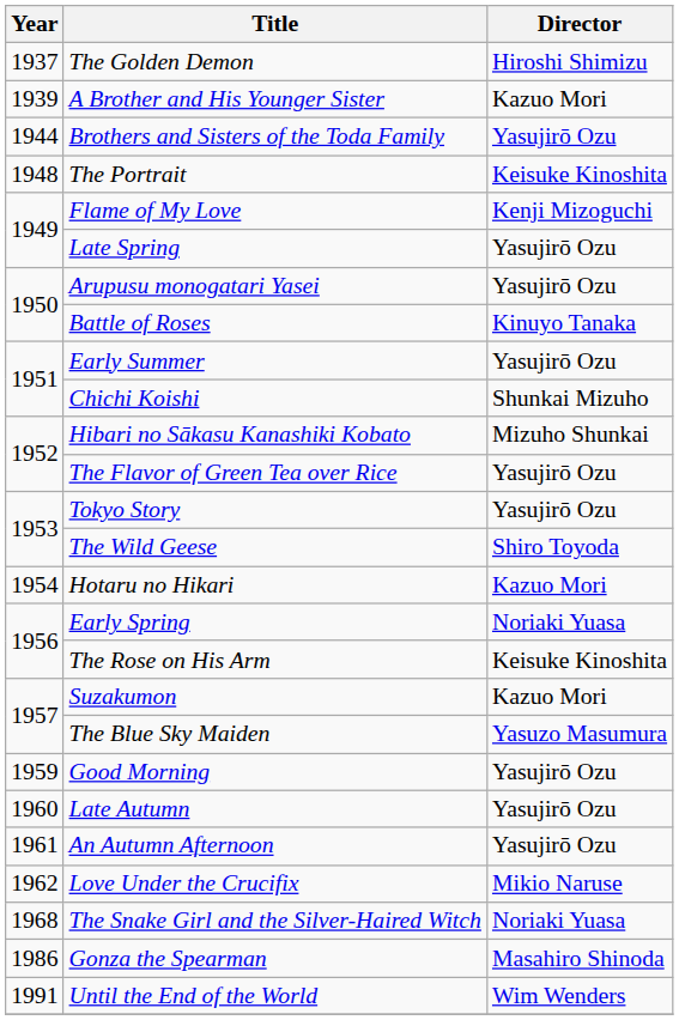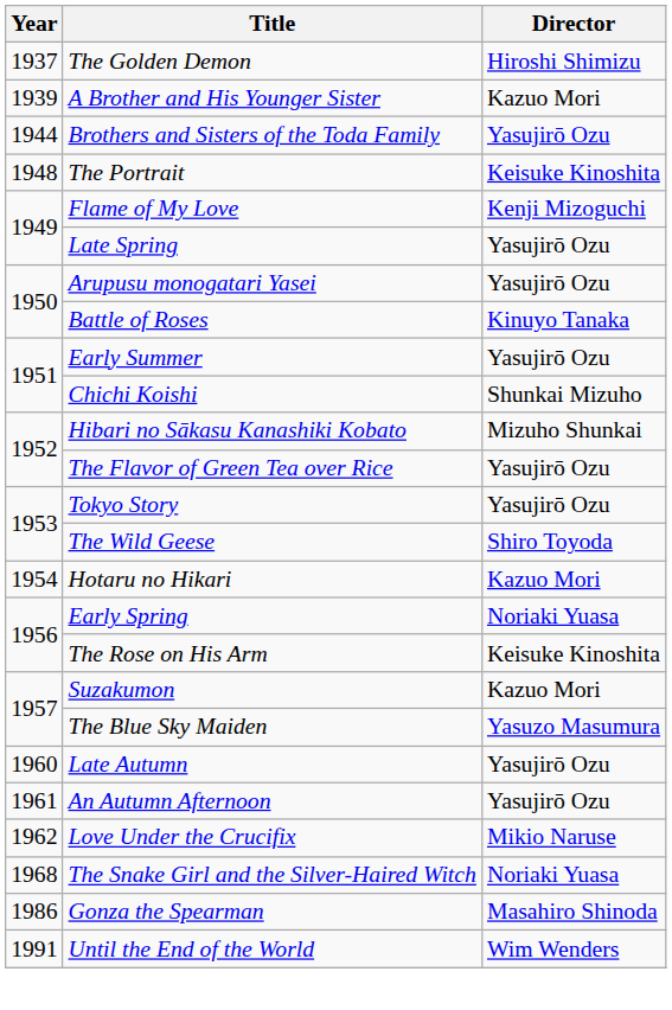 <table class="wikitable sortable">
 <tr>
 <th>Year</th>
 <th>Title</th>
 <th>Director</th>
 </tr>
 <tr>
 <td>1937</td>
 <td><em>The Golden Demon</em></td>
 <td><a href='#'>Hiroshi Shimizu</a></td>
 </tr>
 <tr>
 <td>1939</td>
 <td><em><a href='#'>A Brother and His Younger Sister</a></em></td>
 <td>Kazuo Mori</td>
 </tr>
 <tr>
 <td>1944</td>
 <td><em><a href='#'>Brothers and Sisters of the Toda Family</a></em></td>
 <td><a href='#'>Yasujirō Ozu</a></td>
 </tr>
 <tr>
 <td>1948</td>
 <td><em>The Portrait</em></td>
 <td><a href='#'>Keisuke Kinoshita</a></td>
 </tr>
 <tr>
 <td rowspan=2>1949</td>
 <td><em><a href='#'>Flame of My Love</a></em></td>
 <td><a href='#'>Kenji Mizoguchi</a></td>
 </tr>
 <tr>
 <td><em><a href='#'>Late Spring</a></em></td>
 <td>Yasujirō Ozu</td>
 </tr>
 <tr>
 <td rowspan=2>1950</td>
 <td><em><a href='#'>Arupusu monogatari Yasei</a></em></td>
 <td>Yasujirō Ozu</td>
 </tr>
 <tr>
 <td><em><a href='#'>Battle of Roses</a></em></td>
 <td><a href='#'>Kinuyo Tanaka</a></td>
 </tr>
 <tr>
 <td rowspan=2>1951</td>
 <td><em><a href='#'>Early Summer</a></em></td>
 <td>Yasujirō Ozu</td>
 </tr>
 <tr>
 <td><em><a href='#'>Chichi Koishi</a></em></td>
 <td>Shunkai Mizuho</td>
 </tr>
 <tr>
 <td rowspan=2>1952</td>
 <td><em><a href='#'>Hibari no Sākasu Kanashiki Kobato</a></em></td>
 <td>Mizuho Shunkai</td>
 </tr>
 <tr>
 <td><em><a href='#'>The Flavor of Green Tea over Rice</a></em></td>
 <td>Yasujirō Ozu</td>
 </tr>
 <tr>
 <td rowspan=2>1953</td>
 <td><em><a href='#'>Tokyo Story</a></em></td>
 <td>Yasujirō Ozu</td>
 </tr>
 <tr>
 <td><em><a href='#'>The Wild Geese</a></em></td>
 <td><a href='#'>Shiro Toyoda</a></td>
 </tr>
 <tr>
 <td>1954</td>
 <td><em>Hotaru no Hikari</em></td>
 <td><a href='#'>Kazuo Mori</a></td>
 </tr>
 <tr>
 <td rowspan=2>1956</td>
 <td><em><a href='#'>Early Spring</a></em></td>
 <td><a href='#'>Noriaki Yuasa</a></td>
 </tr>
 <tr>
 <td><em>The Rose on His Arm</em></td>
 <td>Keisuke Kinoshita</td>
 </tr>
 <tr>
 <td rowspan=2>1957</td>
 <td><em><a href='#'>Suzakumon</a></em></td>
 <td>Kazuo Mori</td>
 </tr>
 <tr>
 <td><em>The Blue Sky Maiden</em></td>
 <td><a href='#'>Yasuzo Masumura</a></td>
 </tr>
 <tr>
-<td>1959</td>
-<td><em><a href='#'>Good Morning</a></em></td>
-<td>Yasujirō Ozu</td>
-</tr>
-<tr>
 <td>1960</td>
 <td><em><a href='#'>Late Autumn</a></em></td>
 <td>Yasujirō Ozu</td>
 </tr>
 <tr>
 <td>1961</td>
 <td><em><a href='#'>An Autumn Afternoon</a></em></td>
 <td>Yasujirō Ozu</td>
 </tr>
 <tr>
 <td>1962</td>
 <td><em><a href='#'>Love Under the Crucifix</a></em></td>
 <td><a href='#'>Mikio Naruse</a></td>
 </tr>
 <tr>
 <td>1968</td>
 <td><em><a href='#'>The Snake Girl and the Silver-Haired Witch</a></em></td>
 <td><a href='#'>Noriaki Yuasa</a></td>
 </tr>
 <tr>
 <td>1986</td>
 <td><em><a href='#'>Gonza the Spearman</a></em></td>
 <td><a href='#'>Masahiro Shinoda</a></td>
 </tr>
 <tr>
 <td>1991</td>
 <td><em><a href='#'>Until the End of the World</a></em></td>
 <td><a href='#'>Wim Wenders</a></td>
 </tr>
 <tr>
 </tr>
 </table>
